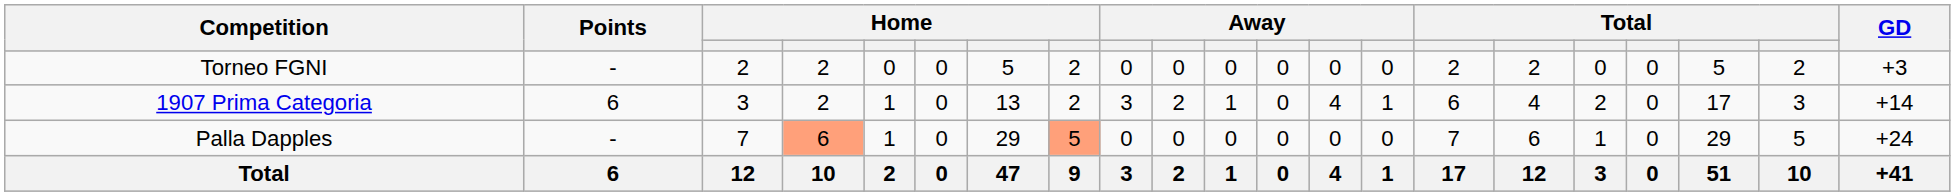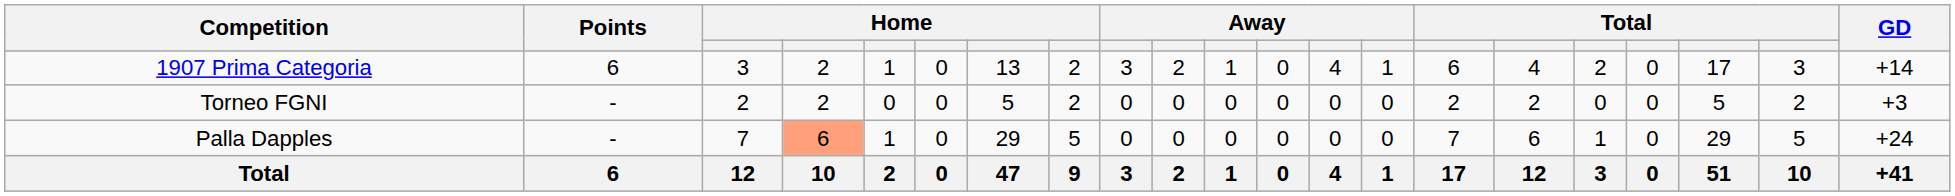 <table class="wikitable" style="font-size:90%;width:100%;margin:auto;clear:both;text-align:center;">
 <tr>
 <th rowspan="2">Competition</th>
 <th rowspan="2">Points</th>
 <th colspan="6">Home</th>
 <th colspan="6">Away</th>
 <th colspan="6">Total</th>
 <th rowspan="2"><a href='#'>GD</a></th>
 </tr>
 <tr>
 <th></th>
 <th></th>
 <th></th>
 <th></th>
 <th></th>
 <th></th>
 <th></th>
 <th></th>
 <th></th>
 <th></th>
 <th></th>
 <th></th>
 <th></th>
 <th></th>
 <th></th>
 <th></th>
 <th></th>
 <th></th>
 </tr>
 <tr>
+<td><a href='#'>1907 Prima Categoria</a></td>
+<td>6</td>
+<td>3</td>
+<td>2</td>
+<td>1</td>
+<td>0</td>
+<td>13</td>
+<td>2</td>
+<td>3</td>
+<td>2</td>
+<td>1</td>
+<td>0</td>
+<td>4</td>
+<td>1</td>
+<td>6</td>
+<td>4</td>
+<td>2</td>
+<td>0</td>
+<td>17</td>
+<td>3</td>
+<td>+14</td>
+</tr>
+<tr>
 <td>Torneo FGNI</td>
 <td>-</td>
 <td>2</td>
 <td>2</td>
 <td>0</td>
 <td>0</td>
 <td>5</td>
 <td>2</td>
 <td>0</td>
 <td>0</td>
 <td>0</td>
 <td>0</td>
 <td>0</td>
 <td>0</td>
 <td>2</td>
 <td>2</td>
 <td>0</td>
 <td>0</td>
 <td>5</td>
 <td>2</td>
 <td>+3</td>
 </tr>
 <tr>
-<td><a href='#'>1907 Prima Categoria</a></td>
-<td>6</td>
-<td>3</td>
-<td>2</td>
-<td>1</td>
-<td>0</td>
-<td>13</td>
-<td>2</td>
-<td>3</td>
-<td>2</td>
-<td>1</td>
-<td>0</td>
-<td>4</td>
-<td>1</td>
-<td>6</td>
-<td>4</td>
-<td>2</td>
-<td>0</td>
-<td>17</td>
-<td>3</td>
-<td>+14</td>
-</tr>
-<tr>
 <td>Palla Dapples</td>
 <td>-</td>
 <td>7</td>
 <td style="background: lightsalmon;">6</td>
 <td>1</td>
 <td>0</td>
 <td>29</td>
-<td style="background: lightsalmon;">5</td>
+<td>5</td>
 <td>0</td>
 <td>0</td>
 <td>0</td>
 <td>0</td>
 <td>0</td>
 <td>0</td>
 <td>7</td>
 <td>6</td>
 <td>1</td>
 <td>0</td>
 <td>29</td>
 <td>5</td>
 <td>+24</td>
 </tr>
 <tr>
 <th>Total</th>
 <th>6</th>
 <th>12</th>
 <th>10</th>
 <th>2</th>
 <th>0</th>
 <th>47</th>
 <th>9</th>
 <th>3</th>
 <th>2</th>
 <th>1</th>
 <th>0</th>
 <th>4</th>
 <th>1</th>
 <th>17</th>
 <th>12</th>
 <th>3</th>
 <th>0</th>
 <th>51</th>
 <th>10</th>
 <th>+41</th>
 </tr>
 </table>
